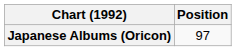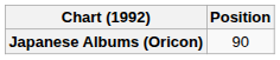 <table class="wikitable plainrowheaders" style="text-align:center">
 <tr>
 <th scope="col">Chart (1992)</th>
 <th scope="col">Position</th>
 </tr>
 <tr>
 <th scope="row">Japanese Albums (Oricon)</th>
-<td>97</td>
+<td>90</td>
 </tr>
 </table>
